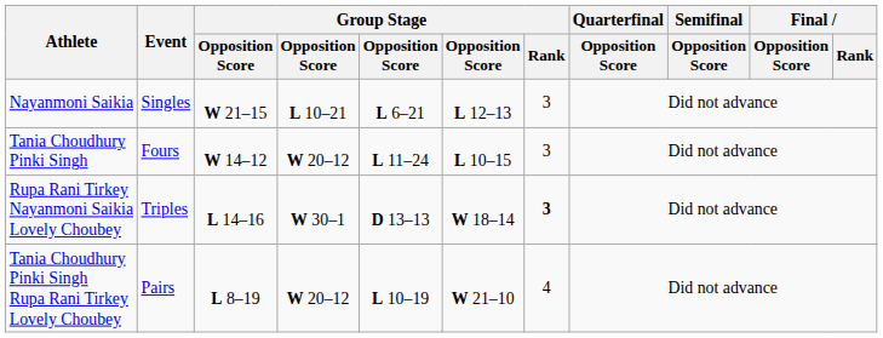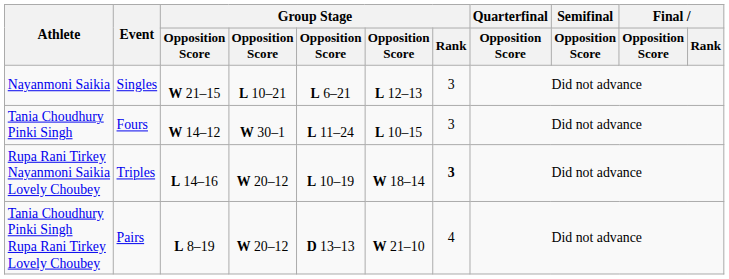 <table class="wikitable" style="font-size:88%; text-align:center">
 <tr>
 <th rowspan=2>Athlete</th>
 <th rowspan=2>Event</th>
 <th colspan=5>Group Stage</th>
 <th>Quarterfinal</th>
 <th>Semifinal</th>
 <th colspan=2>Final / </th>
 </tr>
 <tr style="font-size:95%">
 <th>Opposition<br>Score</th>
 <th>Opposition<br>Score</th>
 <th>Opposition<br>Score</th>
 <th>Opposition<br>Score</th>
 <th>Rank</th>
 <th>Opposition<br>Score</th>
 <th>Opposition<br>Score</th>
 <th>Opposition<br>Score</th>
 <th>Rank</th>
 </tr>
 <tr>
 <td align=left><a href='#'>Nayanmoni Saikia</a></td>
 <td align=left><a href='#'>Singles</a></td>
 <td><br><strong>W</strong> 21–15</td>
 <td><br><strong>L</strong> 10–21</td>
 <td><br><strong>L</strong> 6–21</td>
 <td><br><strong>L</strong> 12–13</td>
 <td>3</td>
 <td colspan=4>Did not advance</td>
 </tr>
 <tr>
 <td align=left><a href='#'>Tania Choudhury</a><br><a href='#'>Pinki Singh</a></td>
 <td align=left><a href='#'>Fours</a></td>
 <td><br><strong>W</strong> 14–12</td>
-<td><br><strong>W</strong> 20–12</td>
+<td><br><strong>W</strong> 30–1</td>
 <td><br><strong>L</strong> 11–24</td>
 <td><br><strong>L</strong> 10–15</td>
 <td>3</td>
 <td colspan=4>Did not advance</td>
 </tr>
 <tr>
 <td align=left><a href='#'>Rupa Rani Tirkey</a><br><a href='#'>Nayanmoni Saikia</a><br><a href='#'>Lovely Choubey</a></td>
 <td align=left><a href='#'>Triples</a></td>
 <td><br><strong>L</strong> 14–16</td>
-<td><br><strong>W</strong> 30–1</td>
-<td><br><strong>D</strong> 13–13</td>
+<td><br><strong>W</strong> 20–12</td>
+<td><br><strong>L</strong> 10–19</td>
 <td><br><strong>W</strong> 18–14</td>
 <td><strong>3</strong></td>
 <td colspan=4>Did not advance</td>
 </tr>
 <tr>
 <td align=left><a href='#'>Tania Choudhury</a><br><a href='#'>Pinki Singh</a><br><a href='#'>Rupa Rani Tirkey</a><br><a href='#'>Lovely Choubey</a></td>
 <td align=left><a href='#'>Pairs</a></td>
 <td><br><strong>L</strong> 8–19</td>
 <td><br><strong>W</strong> 20–12</td>
-<td><br><strong>L</strong> 10–19</td>
+<td><br><strong>D</strong> 13–13</td>
 <td><br><strong>W</strong> 21–10</td>
 <td>4</td>
 <td colspan=4>Did not advance</td>
 </tr>
 </table>
